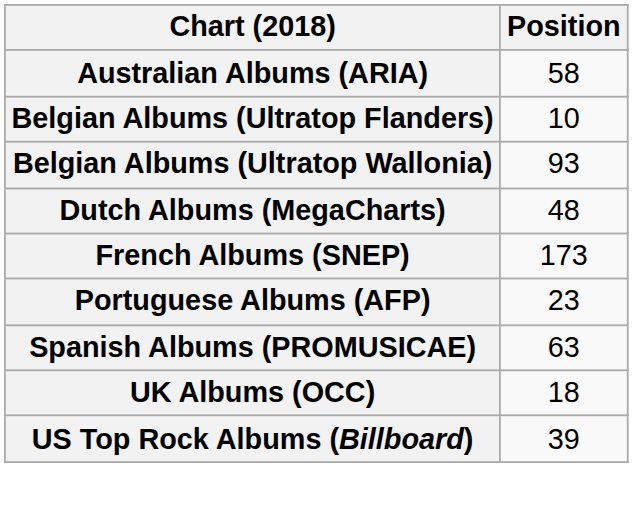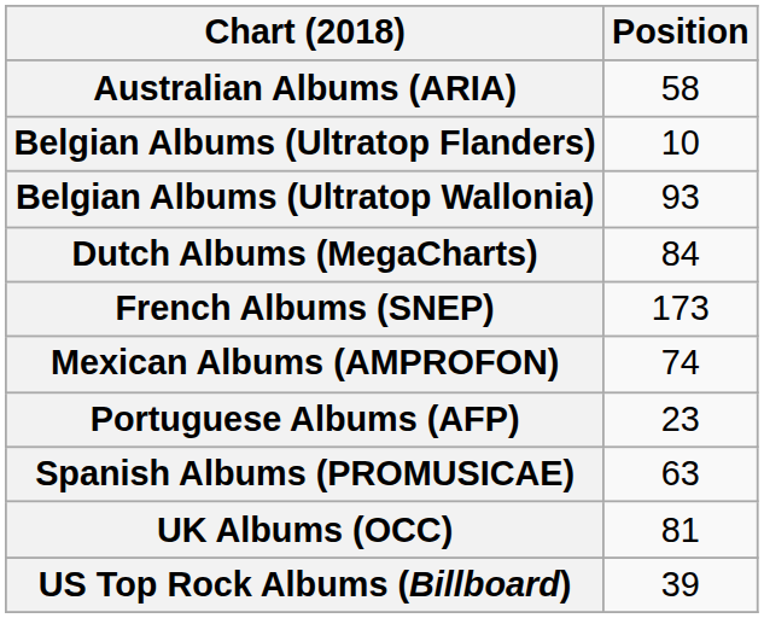 <table class="wikitable sortable plainrowheaders" style="text-align:center">
 <tr>
 <th scope="col">Chart (2018)</th>
 <th scope="col">Position</th>
 </tr>
 <tr>
 <th scope="row">Australian Albums (ARIA)</th>
 <td>58</td>
 </tr>
 <tr>
 <th scope="row">Belgian Albums (Ultratop Flanders)</th>
 <td>10</td>
 </tr>
 <tr>
 <th scope="row">Belgian Albums (Ultratop Wallonia)</th>
 <td>93</td>
 </tr>
 <tr>
 <th scope="row">Dutch Albums (MegaCharts)</th>
-<td>48</td>
+<td>84</td>
 </tr>
 <tr>
 <th scope="row">French Albums (SNEP)</th>
 <td>173</td>
+</tr>
+<tr>
+<th scope="row">Mexican Albums (AMPROFON)</th>
+<td>74</td>
 </tr>
 <tr>
 <th scope="row">Portuguese Albums (AFP)</th>
 <td>23</td>
 </tr>
 <tr>
 <th scope="row">Spanish Albums (PROMUSICAE)</th>
 <td>63</td>
 </tr>
 <tr>
 <th scope="row">UK Albums (OCC)</th>
-<td>18</td>
+<td>81</td>
 </tr>
 <tr>
 <th scope="row">US Top Rock Albums (<em>Billboard</em>)</th>
 <td>39</td>
 </tr>
 </table>
